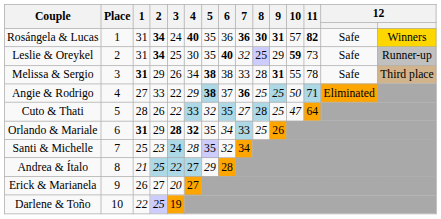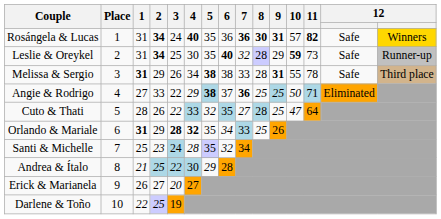 <table class="wikitable sortable" style="margin:auto; text-align:center; white-space:nowrap; width:20%;">
 <tr>
 <th rowspan=2>Couple</th>
 <th rowspan=2>Place</th>
 <th rowspan=2>1</th>
 <th rowspan=2>2</th>
 <th rowspan=2>3</th>
 <th rowspan=2>4</th>
 <th rowspan=2>5</th>
 <th rowspan=2>6</th>
 <th rowspan=2>7</th>
 <th rowspan=2>8</th>
 <th rowspan=2>9</th>
 <th rowspan=2>10</th>
 <th rowspan=2>11</th>
 <th colspan=2>12</th>
 </tr>
 <tr>
 <th></th>
 <th></th>
 </tr>
 <tr>
 <td>Rosángela & Lucas</td>
 <td>1</td>
 <td>31</td>
 <td><span><strong>34</strong></span></td>
 <td>24</td>
 <td><span><strong>40</strong></span></td>
 <td>35</td>
 <td>36</td>
 <td><span><strong>36</strong></span></td>
 <td><span><strong>30</strong></span></td>
 <td><span><strong>31</strong></span></td>
 <td>57</td>
 <td><span><strong>82</strong></span></td>
 <td>Safe</td>
 <td bgcolor=gold>Winners</td>
 </tr>
 <tr>
 <td>Leslie & Oreykel</td>
 <td>2</td>
 <td>31</td>
 <td><span><strong>34</strong></span></td>
 <td>25</td>
 <td>30</td>
 <td>35</td>
 <td><span><strong>40</strong></span></td>
 <td><span><em>32</em></span></td>
-<td bgcolor=#CCCCFF>25</td>
+<td bgcolor=#CCCCFF>28</td>
 <td>29</td>
 <td><span><strong>59</strong></span></td>
 <td>73</td>
 <td>Safe</td>
 <td bgcolor=silver>Runner-up</td>
 </tr>
 <tr>
 <td>Melissa & Sergio</td>
 <td>3</td>
 <td><span><strong>31</strong></span></td>
 <td>29</td>
 <td>26</td>
 <td>34</td>
 <td><span><strong>38</strong></span></td>
 <td>38</td>
 <td>33</td>
 <td>28</td>
 <td><span><strong>31</strong></span></td>
 <td>55</td>
 <td>78</td>
 <td>Safe</td>
 <td bgcolor=tan>Third place</td>
 </tr>
 <tr>
 <td>Angie & Rodrigo</td>
 <td>4</td>
 <td>27</td>
 <td>33</td>
 <td>22</td>
 <td><span><em>29</em></span></td>
 <td bgcolor=lightblue><span><strong>38</strong></span></td>
 <td>37</td>
 <td><span><strong>36</strong></span></td>
 <td><span><em>25</em></span></td>
 <td bgcolor=lightblue><span><em>25</em></span></td>
 <td><span><em>50</em></span></td>
 <td bgcolor=lightblue>71</td>
 <td bgcolor=orange>Eliminated</td>
 <td colspan="11" style="background:darkgrey;"></td>
 </tr>
 <tr>
 <td>Cuto & Thati</td>
 <td>5</td>
 <td>28</td>
 <td>26</td>
 <td><span><em>22</em></span></td>
 <td bgcolor=lightblue>33</td>
 <td><span><em>32</em></span></td>
 <td bgcolor=lightblue>35</td>
 <td><span><em>27</em></span></td>
 <td bgcolor=lightblue>28</td>
 <td><span><em>25</em></span></td>
 <td><span><em>47</em></span></td>
 <td bgcolor=orange>64</td>
 <td colspan="11" style="background:darkgrey;"></td>
 </tr>
 <tr>
 <td>Orlando & Mariale</td>
 <td>6</td>
 <td><span><strong>31</strong></span></td>
 <td>29</td>
 <td><span><strong>28</strong></span></td>
 <td><strong>32</strong></td>
 <td>35</td>
 <td><span><em>34</em></span></td>
 <td bgcolor=lightblue>33</td>
 <td><span><em>25</em></span></td>
 <td bgcolor=orange>26</td>
 <td colspan="11" style="background:darkgrey;"></td>
 </tr>
 <tr>
 <td>Santi & Michelle</td>
 <td>7</td>
 <td>25</td>
 <td><span><em>23</em></span></td>
 <td bgcolor=lightblue>24</td>
 <td><span><em>28</em></span></td>
 <td bgcolor=#CCCCFF>35</td>
 <td><span><em>32</em></span></td>
 <td bgcolor=orange>34</td>
 <td colspan="11" style="background:darkgrey;"></td>
 </tr>
 <tr>
 <td>Andrea & Ítalo</td>
 <td>8</td>
 <td><span><em>21</em></span></td>
 <td bgcolor=lightblue><span><em>25</em></span></td>
 <td bgcolor=lightblue><span><em>22</em></span></td>
-<td bgcolor=lightblue>27</td>
+<td bgcolor=lightblue>30</td>
 <td><span><em>29</em></span></td>
 <td bgcolor=orange>28</td>
 <td colspan="11" style="background:darkgrey;"></td>
 </tr>
 <tr>
 <td>Erick & Marianela</td>
 <td>9</td>
 <td>26</td>
 <td>27</td>
 <td><span><em>20</em></span></td>
 <td bgcolor=orange>27</td>
 <td colspan="11" style="background:darkgrey;"></td>
 </tr>
 <tr>
 <td>Darlene & Toño</td>
 <td>10</td>
 <td><span><em>22</em></span></td>
 <td bgcolor=#CCCCFF><span><em>25</em></span></td>
 <td bgcolor=orange>19</td>
 <td colspan="11" style="background:darkgrey;"></td>
 </tr>
 </table>
